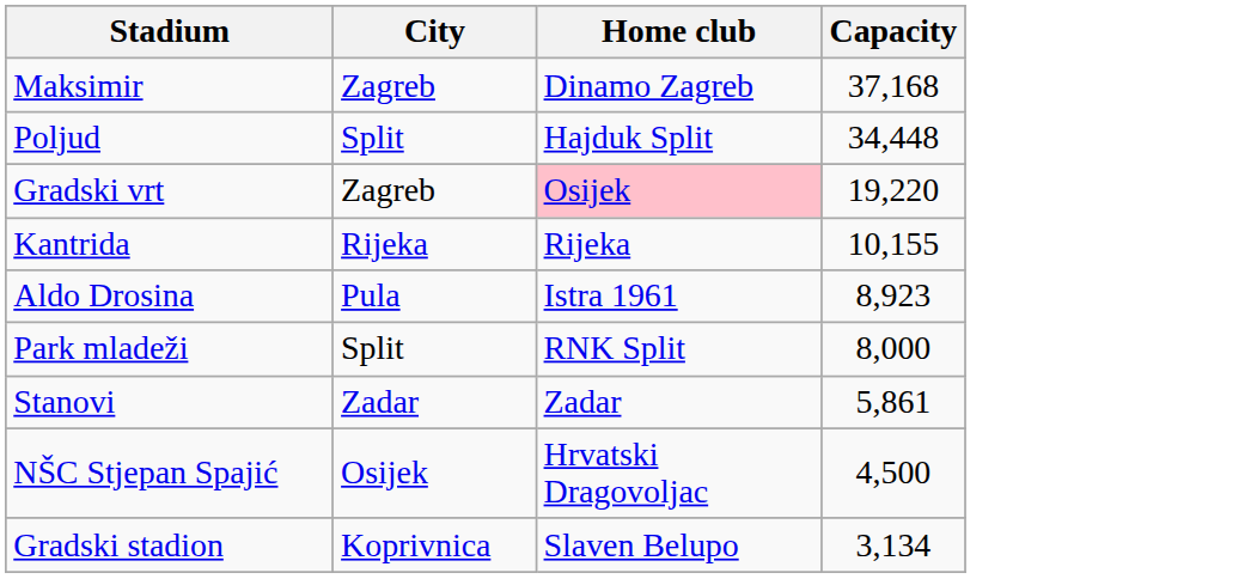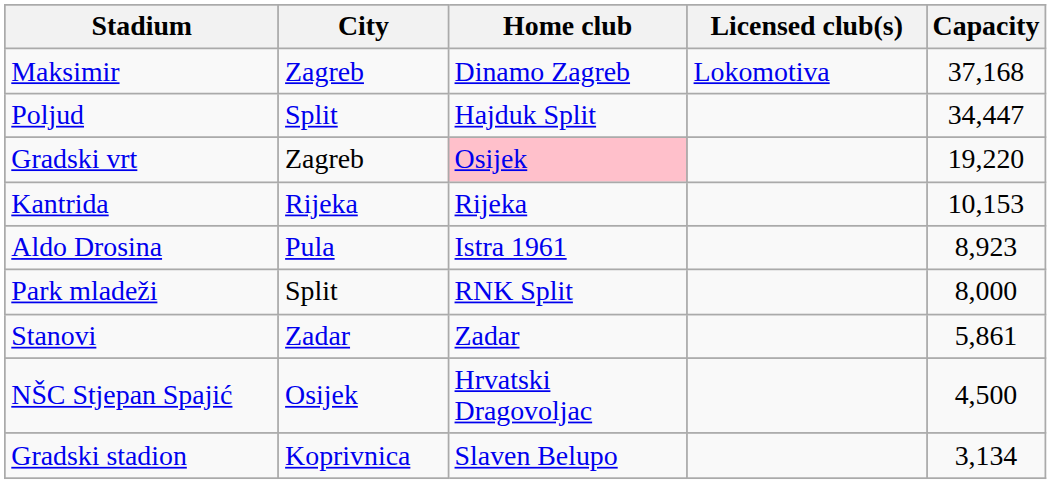 <table class="wikitable sortable">
 <tr>
 <th width="150">Stadium</th>
 <th width="90">City</th>
 <th width="130">Home club</th>
+<th width="130">Licensed club(s)</th>
 <th width="60">Capacity</th>
 </tr>
 <tr>
 <td><a href='#'>Maksimir</a></td>
 <td><a href='#'>Zagreb</a></td>
 <td><a href='#'>Dinamo Zagreb</a></td>
+<td><a href='#'>Lokomotiva</a></td>
 <td align="center">37,168</td>
 </tr>
 <tr>
 <td><a href='#'>Poljud</a></td>
 <td><a href='#'>Split</a></td>
 <td><a href='#'>Hajduk Split</a></td>
-<td align="center">34,448</td>
+<td></td>
+<td align="center">34,447</td>
 </tr>
 <tr>
 <td><a href='#'>Gradski vrt</a></td>
 <td>Zagreb</td>
 <td style="background: pink;"><a href='#'>Osijek</a></td>
+<td></td>
 <td align="center">19,220</td>
 </tr>
 <tr>
 <td><a href='#'>Kantrida</a></td>
 <td><a href='#'>Rijeka</a></td>
 <td><a href='#'>Rijeka</a></td>
-<td align="center">10,155</td>
+<td></td>
+<td align="center">10,153</td>
 </tr>
 <tr>
 <td><a href='#'>Aldo Drosina</a></td>
 <td><a href='#'>Pula</a></td>
 <td><a href='#'>Istra 1961</a></td>
+<td></td>
 <td align="center">8,923</td>
 </tr>
 <tr>
 <td><a href='#'>Park mladeži</a></td>
 <td>Split</td>
 <td><a href='#'>RNK Split</a></td>
+<td></td>
 <td align="center">8,000</td>
 </tr>
 <tr>
 <td><a href='#'>Stanovi</a></td>
 <td><a href='#'>Zadar</a></td>
 <td><a href='#'>Zadar</a></td>
+<td></td>
 <td align="center">5,861</td>
 </tr>
 <tr>
 <td><a href='#'>NŠC Stjepan Spajić</a></td>
 <td><a href='#'>Osijek</a></td>
 <td><a href='#'>Hrvatski Dragovoljac</a></td>
+<td></td>
 <td align="center">4,500</td>
 </tr>
 <tr>
 <td><a href='#'>Gradski stadion</a></td>
 <td><a href='#'>Koprivnica</a></td>
 <td><a href='#'>Slaven Belupo</a></td>
+<td></td>
 <td align="center">3,134</td>
 </tr>
 </table>
